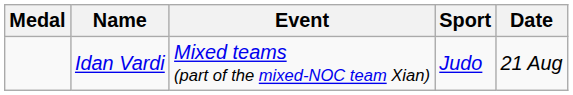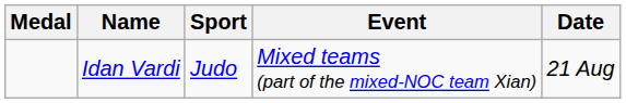 <table class="wikitable sortable" style="font-size:90%">
 <tr>
 <th>Medal</th>
 <th>Name</th>
+<th>Sport</th>
 <th>Event</th>
-<th>Sport</th>
 <th>Date</th>
 </tr>
 <tr>
 <td><em></em></td>
 <td><em><a href='#'>Idan Vardi</a></em></td>
+<td><em><a href='#'>Judo</a></em></td>
 <td><em><a href='#'>Mixed teams</a><br><small>(part of the <a href='#'>mixed-NOC team</a> Xian)</small></em></td>
-<td><em><a href='#'>Judo</a></em></td>
 <td><em>21 Aug</em></td>
 </tr>
 </table>
